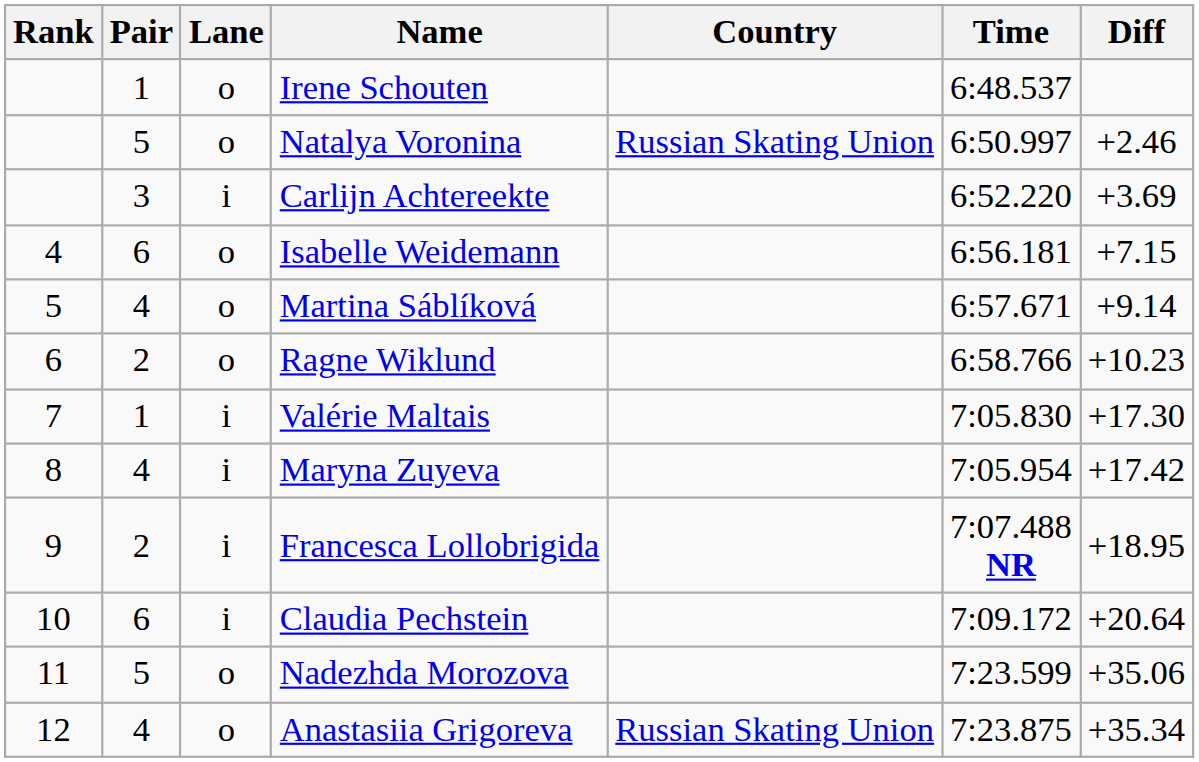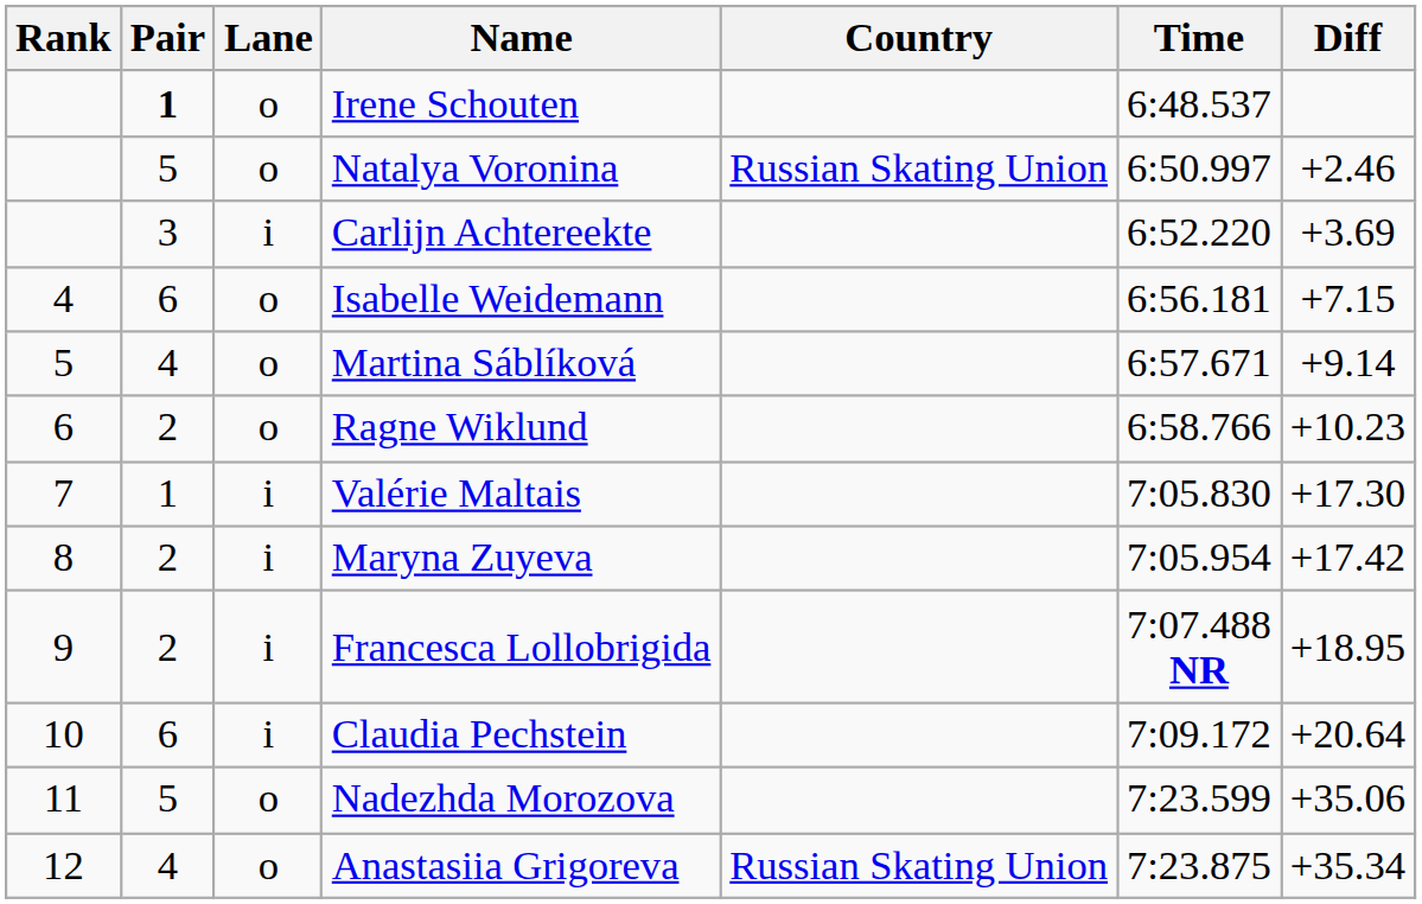 <table class="wikitable sortable" style="text-align:center">
 <tr>
 <th>Rank</th>
 <th>Pair</th>
 <th>Lane</th>
 <th>Name</th>
 <th>Country</th>
 <th>Time</th>
 <th>Diff</th>
 </tr>
 <tr>
 <td></td>
-<td>1</td>
+<td><strong>1</strong></td>
 <td>o</td>
 <td align=left><a href='#'>Irene Schouten</a></td>
 <td align=left></td>
 <td>6:48.537</td>
 <td></td>
 </tr>
 <tr>
 <td></td>
 <td>5</td>
 <td>o</td>
 <td align=left><a href='#'>Natalya Voronina</a></td>
 <td align=left><a href='#'>Russian Skating Union</a></td>
 <td>6:50.997</td>
 <td>+2.46</td>
 </tr>
 <tr>
 <td></td>
 <td>3</td>
 <td>i</td>
 <td align=left><a href='#'>Carlijn Achtereekte</a></td>
 <td align=left></td>
 <td>6:52.220</td>
 <td>+3.69</td>
 </tr>
 <tr>
 <td>4</td>
 <td>6</td>
 <td>o</td>
 <td align=left><a href='#'>Isabelle Weidemann</a></td>
 <td align=left></td>
 <td>6:56.181</td>
 <td>+7.15</td>
 </tr>
 <tr>
 <td>5</td>
 <td>4</td>
 <td>o</td>
 <td align=left><a href='#'>Martina Sáblíková</a></td>
 <td align=left></td>
 <td>6:57.671</td>
 <td>+9.14</td>
 </tr>
 <tr>
 <td>6</td>
 <td>2</td>
 <td>o</td>
 <td align=left><a href='#'>Ragne Wiklund</a></td>
 <td align=left></td>
 <td>6:58.766</td>
 <td>+10.23</td>
 </tr>
 <tr>
 <td>7</td>
 <td>1</td>
 <td>i</td>
 <td align=left><a href='#'>Valérie Maltais</a></td>
 <td align=left></td>
 <td>7:05.830</td>
 <td>+17.30</td>
 </tr>
 <tr>
 <td>8</td>
-<td>4</td>
+<td>2</td>
 <td>i</td>
 <td align=left><a href='#'>Maryna Zuyeva</a></td>
 <td align=left></td>
 <td>7:05.954</td>
 <td>+17.42</td>
 </tr>
 <tr>
 <td>9</td>
 <td>2</td>
 <td>i</td>
 <td align=left><a href='#'>Francesca Lollobrigida</a></td>
 <td align=left></td>
 <td>7:07.488<br><strong><a href='#'>NR</a></strong></td>
 <td>+18.95</td>
 </tr>
 <tr>
 <td>10</td>
 <td>6</td>
 <td>i</td>
 <td align=left><a href='#'>Claudia Pechstein</a></td>
 <td align=left></td>
 <td>7:09.172</td>
 <td>+20.64</td>
 </tr>
 <tr>
 <td>11</td>
 <td>5</td>
 <td>o</td>
 <td align=left><a href='#'>Nadezhda Morozova</a></td>
 <td align=left></td>
 <td>7:23.599</td>
 <td>+35.06</td>
 </tr>
 <tr>
 <td>12</td>
 <td>4</td>
 <td>o</td>
 <td align=left><a href='#'>Anastasiia Grigoreva</a></td>
 <td align=left><a href='#'>Russian Skating Union</a></td>
 <td>7:23.875</td>
 <td>+35.34</td>
 </tr>
 </table>
